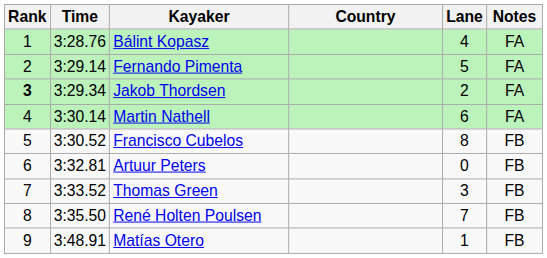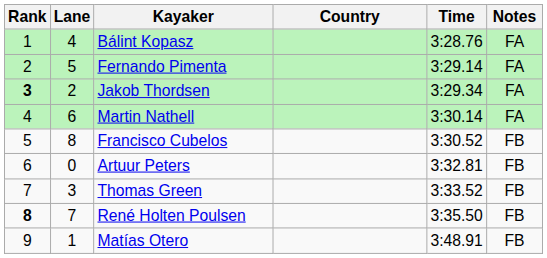 <table class="wikitable sortable" style="text-align:center;">
 <tr>
 <th width=30>Rank</th>
-<th width=30>Time</th>
+<th width=30>Lane</th>
 <th width=175>Kayaker</th>
 <th width=150>Country</th>
-<th width=30>Lane</th>
+<th width=30>Time</th>
 <th width=50>Notes</th>
 </tr>
 <tr bgcolor=bbf3bb>
 <td>1</td>
-<td>3:28.76</td>
+<td>4</td>
 <td align=left><a href='#'>Bálint Kopasz</a></td>
 <td align=left></td>
-<td>4</td>
+<td>3:28.76</td>
 <td>FA</td>
 </tr>
 <tr bgcolor=bbf3bb>
 <td>2</td>
-<td>3:29.14</td>
+<td>5</td>
 <td align=left><a href='#'>Fernando Pimenta</a></td>
 <td align=left></td>
-<td>5</td>
+<td>3:29.14</td>
 <td>FA</td>
 </tr>
 <tr bgcolor=bbf3bb>
 <td><strong>3</strong></td>
-<td>3:29.34</td>
+<td>2</td>
 <td align=left><a href='#'>Jakob Thordsen</a></td>
 <td align=left></td>
-<td>2</td>
+<td>3:29.34</td>
 <td>FA</td>
 </tr>
 <tr bgcolor=bbf3bb>
 <td>4</td>
-<td>3:30.14</td>
+<td>6</td>
 <td align=left><a href='#'>Martin Nathell</a></td>
 <td align=left></td>
-<td>6</td>
+<td>3:30.14</td>
 <td>FA</td>
 </tr>
 <tr>
 <td>5</td>
-<td>3:30.52</td>
+<td>8</td>
 <td align=left><a href='#'>Francisco Cubelos</a></td>
 <td align=left></td>
-<td>8</td>
+<td>3:30.52</td>
 <td>FB</td>
 </tr>
 <tr>
 <td>6</td>
-<td>3:32.81</td>
+<td>0</td>
 <td align=left><a href='#'>Artuur Peters</a></td>
 <td align=left></td>
-<td>0</td>
+<td>3:32.81</td>
 <td>FB</td>
 </tr>
 <tr>
 <td>7</td>
-<td>3:33.52</td>
+<td>3</td>
 <td align=left><a href='#'>Thomas Green</a></td>
 <td align=left></td>
-<td>3</td>
+<td>3:33.52</td>
 <td>FB</td>
 </tr>
 <tr>
-<td>8</td>
-<td>3:35.50</td>
+<td><strong>8</strong></td>
+<td>7</td>
 <td align=left><a href='#'>René Holten Poulsen</a></td>
 <td align=left></td>
-<td>7</td>
+<td>3:35.50</td>
 <td>FB</td>
 </tr>
 <tr>
 <td>9</td>
-<td>3:48.91</td>
+<td>1</td>
 <td align=left><a href='#'>Matías Otero</a></td>
 <td align=left></td>
-<td>1</td>
+<td>3:48.91</td>
 <td>FB</td>
 </tr>
 </table>
